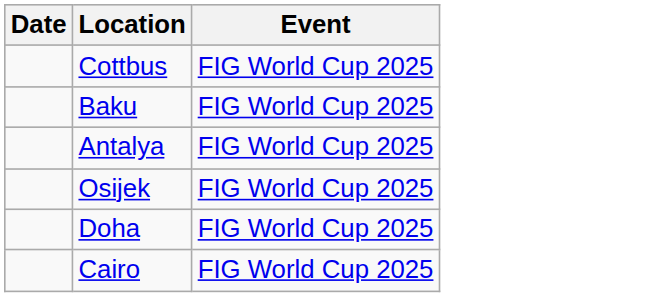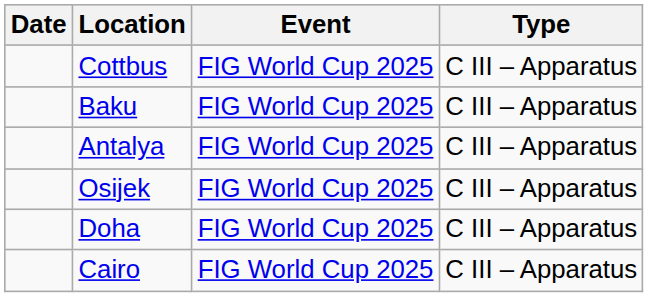 <table class="wikitable sortable">
 <tr>
 <th>Date</th>
 <th>Location</th>
 <th>Event</th>
+<th>Type</th>
 </tr>
 <tr>
 <td></td>
 <td> <a href='#'>Cottbus</a></td>
 <td><a href='#'>FIG World Cup 2025</a></td>
+<td>C III – Apparatus</td>
 </tr>
 <tr>
 <td></td>
 <td> <a href='#'>Baku</a></td>
 <td><a href='#'>FIG World Cup 2025</a></td>
+<td>C III – Apparatus</td>
 </tr>
 <tr>
 <td></td>
 <td> <a href='#'>Antalya</a></td>
 <td><a href='#'>FIG World Cup 2025</a></td>
+<td>C III – Apparatus</td>
 </tr>
 <tr>
 <td></td>
 <td> <a href='#'>Osijek</a></td>
 <td><a href='#'>FIG World Cup 2025</a></td>
+<td>C III – Apparatus</td>
 </tr>
 <tr>
 <td></td>
 <td> <a href='#'>Doha</a></td>
 <td><a href='#'>FIG World Cup 2025</a></td>
+<td>C III – Apparatus</td>
 </tr>
 <tr>
 <td></td>
 <td> <a href='#'>Cairo</a></td>
 <td><a href='#'>FIG World Cup 2025</a></td>
+<td>C III – Apparatus</td>
 </tr>
 </table>
